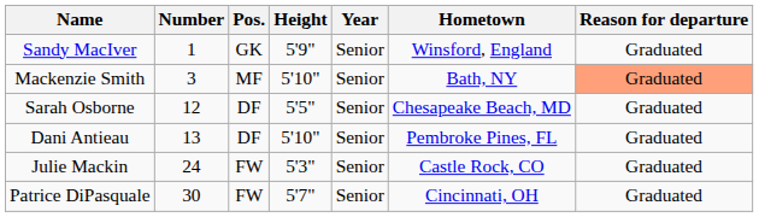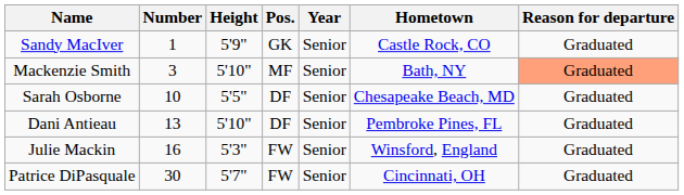 <table class="wikitable sortable" style="text-align:center;" border="1">
 <tr>
 <th>Name</th>
 <th>Number</th>
+<th>Height</th>
 <th>Pos.</th>
-<th>Height</th>
 <th>Year</th>
 <th>Hometown</th>
 <th class="unsortable">Reason for departure</th>
 </tr>
 <tr>
 <td><a href='#'>Sandy MacIver</a></td>
 <td>1</td>
+<td>5'9"</td>
 <td>GK</td>
-<td>5'9"</td>
 <td>Senior</td>
-<td><a href='#'>Winsford</a>, <a href='#'>England</a></td>
+<td><a href='#'>Castle Rock, CO</a></td>
 <td>Graduated</td>
 </tr>
 <tr>
 <td>Mackenzie Smith</td>
 <td>3</td>
+<td>5'10"</td>
 <td>MF</td>
-<td>5'10"</td>
 <td>Senior</td>
 <td><a href='#'>Bath, NY</a></td>
 <td style="background: lightsalmon;">Graduated</td>
 </tr>
 <tr>
 <td>Sarah Osborne</td>
-<td>12</td>
+<td>10</td>
+<td>5'5"</td>
 <td>DF</td>
-<td>5'5"</td>
 <td>Senior</td>
 <td><a href='#'>Chesapeake Beach, MD</a></td>
 <td>Graduated</td>
 </tr>
 <tr>
 <td>Dani Antieau</td>
 <td>13</td>
+<td>5'10"</td>
 <td>DF</td>
-<td>5'10"</td>
 <td>Senior</td>
 <td><a href='#'>Pembroke Pines, FL</a></td>
 <td>Graduated</td>
 </tr>
 <tr>
 <td>Julie Mackin</td>
-<td>24</td>
+<td>16</td>
+<td>5'3"</td>
 <td>FW</td>
-<td>5'3"</td>
 <td>Senior</td>
-<td><a href='#'>Castle Rock, CO</a></td>
+<td><a href='#'>Winsford</a>, <a href='#'>England</a></td>
 <td>Graduated</td>
 </tr>
 <tr>
 <td>Patrice DiPasquale</td>
 <td>30</td>
+<td>5'7"</td>
 <td>FW</td>
-<td>5'7"</td>
 <td> Senior</td>
 <td><a href='#'>Cincinnati, OH</a></td>
 <td>Graduated</td>
 </tr>
 </table>
